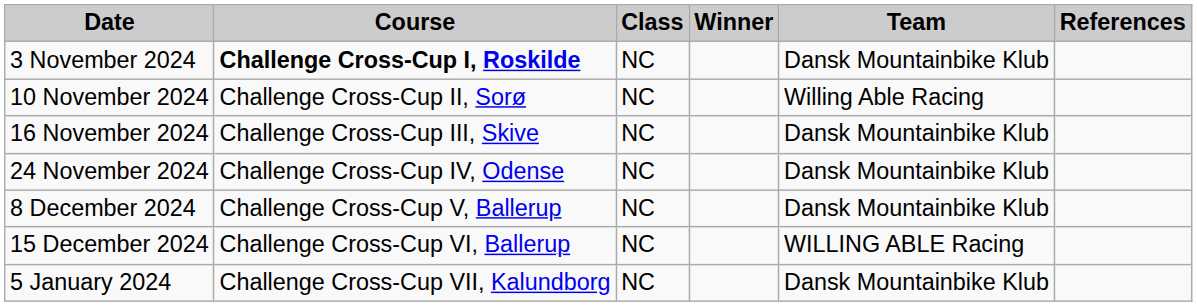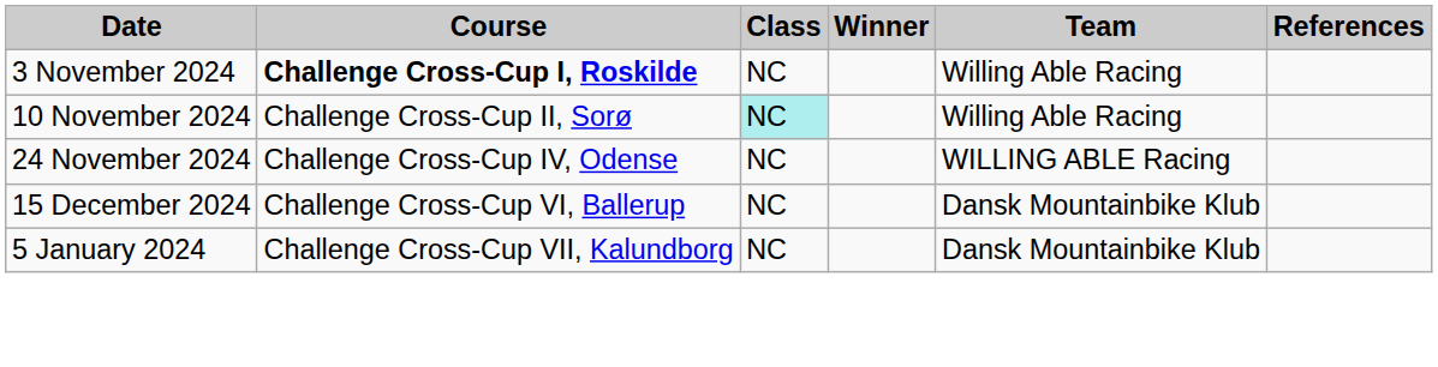 <table class="wikitable sortable alternance ">
 <tr>
 <th scope="col" style="background-color:#CCCCCC;">Date</th>
 <th scope="col" style="background-color:#CCCCCC;">Course</th>
 <th scope="col" style="background-color:#CCCCCC;">Class</th>
 <th scope="col" style="background-color:#CCCCCC;">Winner</th>
 <th scope="col" style="background-color:#CCCCCC;">Team</th>
 <th scope="col" style="background-color:#CCCCCC;">References</th>
 </tr>
 <tr>
 <td>3 November 2024</td>
 <td><strong> Challenge Cross-Cup I, <a href='#'>Roskilde</a></strong></td>
 <td>NC</td>
 <td></td>
-<td>Dansk Mountainbike Klub</td>
+<td>Willing Able Racing</td>
 <td></td>
 </tr>
 <tr>
 <td>10 November 2024</td>
 <td> Challenge Cross-Cup II, <a href='#'>Sorø</a></td>
-<td>NC</td>
+<td style="background: paleturquoise;">NC</td>
 <td></td>
 <td>Willing Able Racing</td>
-<td></td>
-</tr>
-<tr>
-<td>16 November 2024</td>
-<td> Challenge Cross-Cup III, <a href='#'>Skive</a></td>
-<td>NC</td>
-<td></td>
-<td>Dansk Mountainbike Klub</td>
 <td></td>
 </tr>
 <tr>
 <td>24 November 2024</td>
 <td> Challenge Cross-Cup IV, <a href='#'>Odense</a></td>
 <td>NC</td>
 <td></td>
-<td>Dansk Mountainbike Klub</td>
-<td></td>
-</tr>
-<tr>
-<td>8 December 2024</td>
-<td> Challenge Cross-Cup V, <a href='#'>Ballerup</a></td>
-<td>NC</td>
-<td></td>
-<td>Dansk Mountainbike Klub</td>
+<td>WILLING ABLE Racing</td>
 <td></td>
 </tr>
 <tr>
 <td>15 December 2024</td>
 <td> Challenge Cross-Cup VI, <a href='#'>Ballerup</a></td>
 <td>NC</td>
 <td></td>
-<td>WILLING ABLE Racing</td>
+<td>Dansk Mountainbike Klub</td>
 <td></td>
 </tr>
 <tr>
 <td>5 January 2024</td>
 <td> Challenge Cross-Cup VII, <a href='#'>Kalundborg</a></td>
 <td>NC</td>
 <td></td>
 <td>Dansk Mountainbike Klub</td>
 <td></td>
 </tr>
 </table>
